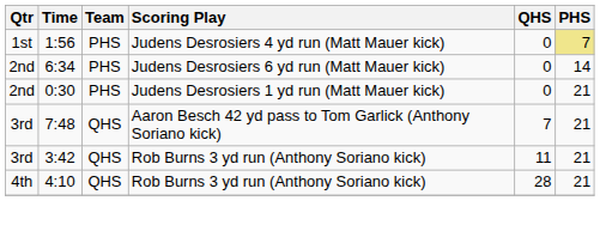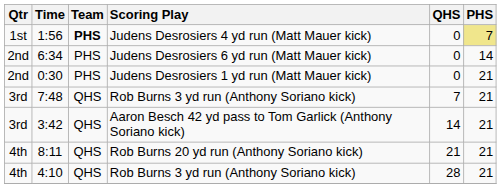 <table class="wikitable">
 <tr>
 <th style="text-align: center;">Qtr</th>
 <th style="text-align: center;">Time</th>
 <th style="text-align: center;">Team</th>
 <th style="text-align: left;">Scoring Play</th>
 <th style="text-align: right;">QHS</th>
 <th style="text-align: right;">PHS</th>
 </tr>
 <tr>
 <td style="text-align: center;">1st</td>
 <td style="text-align: center;">1:56</td>
-<td style="text-align: center;">PHS</td>
+<td style="text-align: center;"><strong>PHS</strong></td>
 <td style="text-align: left;">Judens Desrosiers 4 yd run (Matt Mauer kick)</td>
 <td style="text-align: right;">0</td>
 <td style="background: khaki; text-align: right;">7</td>
 </tr>
 <tr>
 <td style="text-align: center;">2nd</td>
 <td style="text-align: center;">6:34</td>
 <td style="text-align: center;">PHS</td>
 <td style="text-align: left;">Judens Desrosiers 6 yd run (Matt Mauer kick)</td>
 <td style="text-align: right;">0</td>
 <td style="text-align: right;">14</td>
 </tr>
 <tr>
 <td style="text-align: center;">2nd</td>
 <td style="text-align: center;">0:30</td>
 <td style="text-align: center;">PHS</td>
 <td style="text-align: left;">Judens Desrosiers 1 yd run (Matt Mauer kick)</td>
 <td style="text-align: right;">0</td>
 <td style="text-align: right;">21</td>
 </tr>
 <tr>
 <td style="text-align: center;">3rd</td>
 <td style="text-align: center;">7:48</td>
 <td style="text-align: center;">QHS</td>
-<td style="text-align: left;">Aaron Besch 42 yd pass to Tom Garlick (Anthony Soriano kick)</td>
+<td style="text-align: left;">Rob Burns 3 yd run (Anthony Soriano kick)</td>
 <td style="text-align: right;">7</td>
 <td style="text-align: right;">21</td>
 </tr>
 <tr>
 <td style="text-align: center;">3rd</td>
 <td style="text-align: center;">3:42</td>
 <td style="text-align: center;">QHS</td>
-<td style="text-align: left;">Rob Burns 3 yd run (Anthony Soriano kick)</td>
-<td style="text-align: right;">11</td>
+<td style="text-align: left;">Aaron Besch 42 yd pass to Tom Garlick (Anthony Soriano kick)</td>
+<td style="text-align: right;">14</td>
+<td style="text-align: right;">21</td>
+</tr>
+<tr>
+<td style="text-align: center;">4th</td>
+<td style="text-align: center;">8:11</td>
+<td style="text-align: center;">QHS</td>
+<td style="text-align: left;">Rob Burns 20 yd run (Anthony Soriano kick)</td>
+<td style="text-align: right;">21</td>
 <td style="text-align: right;">21</td>
 </tr>
 <tr>
 <td style="text-align: center;">4th</td>
 <td style="text-align: center;">4:10</td>
 <td style="text-align: center;">QHS</td>
 <td style="text-align: left;">Rob Burns 3 yd run (Anthony Soriano kick)</td>
 <td style="text-align: right;">28</td>
 <td style="text-align: right;">21</td>
 </tr>
 <tr>
 </tr>
 </table>
